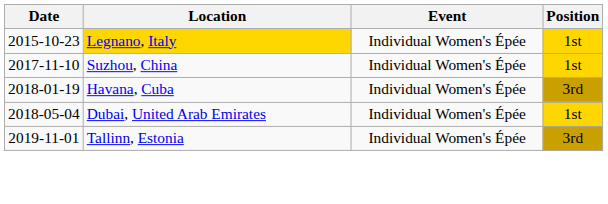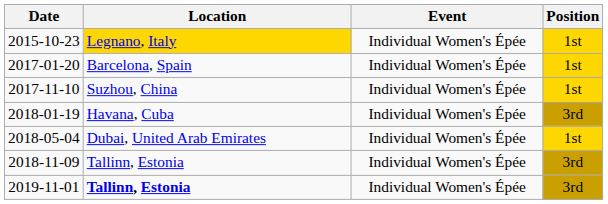 <table class="wikitable" style="text-align:center;">
 <tr>
 <th>Date</th>
 <th style="width:17em">Location</th>
 <th style="width:12em">Event</th>
 <th>Position</th>
 </tr>
 <tr>
 <td>2015-10-23</td>
 <td rowspan="1" align="left" style="background: gold;"> <a href='#'>Legnano</a>, <a href='#'>Italy</a></td>
+<td>Individual Women's Épée</td>
+<td bgcolor="gold">1st</td>
+</tr>
+<tr>
+<td>2017-01-20</td>
+<td rowspan="1" align="left"> <a href='#'>Barcelona</a>, <a href='#'>Spain</a></td>
 <td>Individual Women's Épée</td>
 <td bgcolor="gold">1st</td>
 </tr>
 <tr>
 <td>2017-11-10</td>
 <td rowspan="1" align="left"> <a href='#'>Suzhou</a>, <a href='#'>China</a></td>
 <td>Individual Women's Épée</td>
 <td bgcolor="gold">1st</td>
 </tr>
 <tr>
 <td>2018-01-19</td>
 <td rowspan="1" align="left"> <a href='#'>Havana</a>, <a href='#'>Cuba</a></td>
 <td>Individual Women's Épée</td>
 <td bgcolor="caramel">3rd</td>
 </tr>
 <tr>
 <td>2018-05-04</td>
 <td rowspan="1" align="left"> <a href='#'>Dubai</a>, <a href='#'>United Arab Emirates</a></td>
 <td>Individual Women's Épée</td>
 <td bgcolor="gold">1st</td>
 </tr>
 <tr>
-<td>2019-11-01</td>
+<td>2018-11-09</td>
 <td rowspan="1" align="left"> <a href='#'>Tallinn</a>, <a href='#'>Estonia</a></td>
 <td>Individual Women's Épée</td>
 <td bgcolor="caramel">3rd</td>
 </tr>
+<tr>
+<td>2019-11-01</td>
+<td rowspan="1" align="left"><strong> <a href='#'>Tallinn</a>, <a href='#'>Estonia</a></strong></td>
+<td>Individual Women's Épée</td>
+<td bgcolor="caramel">3rd</td>
+</tr>
 </table>
